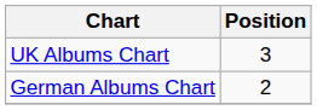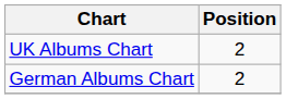 <table class="wikitable">
 <tr>
 <th>Chart</th>
 <th>Position</th>
 </tr>
 <tr>
 <td><a href='#'>UK Albums Chart</a></td>
-<td align=center>3</td>
+<td align=center>2</td>
 </tr>
 <tr>
 <td><a href='#'>German Albums Chart</a></td>
 <td align=center>2</td>
 </tr>
 <tr>
 </tr>
 </table>
